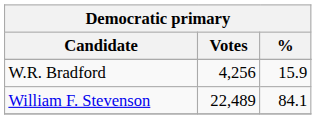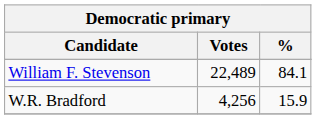 <table class="wikitable" align="left" style="margin: 1em 1em 1em 0; font-size: 95%;">
 <tr>
 <th colspan="3">Democratic primary</th>
 </tr>
 <tr>
 <th colspan="1" style="width: 170px">Candidate</th>
 <th style="width: 50px">Votes</th>
 <th style="width: 40px">%</th>
 </tr>
 <tr>
 </tr>
 <tr>
+<td><a href='#'>William F. Stevenson</a></td>
+<td align="right">22,489</td>
+<td align="right">84.1</td>
+</tr>
+<tr>
 <td>W.R. Bradford</td>
 <td align="right">4,256</td>
 <td align="right">15.9</td>
 </tr>
 <tr>
-<td><a href='#'>William F. Stevenson</a></td>
-<td align="right">22,489</td>
-<td align="right">84.1</td>
-</tr>
-<tr>
 </tr>
 </table>
